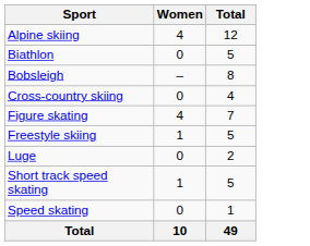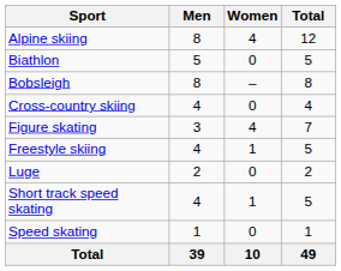 <table class="wikitable sortable" style="text-align:center;">
 <tr>
 <th width=180>Sport</th>
+<th width=55>Men</th>
 <th width=55>Women</th>
 <th width=55>Total</th>
 </tr>
 <tr>
 <td align=left><a href='#'>Alpine skiing</a></td>
+<td>8</td>
 <td>4</td>
 <td>12</td>
 </tr>
 <tr>
 <td align=left><a href='#'>Biathlon</a></td>
+<td>5</td>
 <td>0</td>
 <td>5</td>
 </tr>
 <tr>
 <td align=left><a href='#'>Bobsleigh</a></td>
+<td>8</td>
 <td>–</td>
 <td>8</td>
 </tr>
 <tr>
 <td align=left><a href='#'>Cross-country skiing</a></td>
+<td>4</td>
 <td>0</td>
 <td>4</td>
 </tr>
 <tr>
 <td align=left><a href='#'>Figure skating</a></td>
+<td>3</td>
 <td>4</td>
 <td>7</td>
 </tr>
 <tr>
 <td align=left><a href='#'>Freestyle skiing</a></td>
+<td>4</td>
 <td>1</td>
 <td>5</td>
 </tr>
 <tr>
 <td align=left><a href='#'>Luge</a></td>
+<td>2</td>
 <td>0</td>
 <td>2</td>
 </tr>
 <tr>
 <td align=left><a href='#'>Short track speed skating</a></td>
+<td>4</td>
 <td>1</td>
 <td>5</td>
 </tr>
 <tr>
 <td align=left><a href='#'>Speed skating</a></td>
+<td>1</td>
 <td>0</td>
 <td>1</td>
 </tr>
 <tr>
 <th>Total</th>
+<th>39</th>
 <th>10</th>
 <th>49</th>
 </tr>
 </table>
